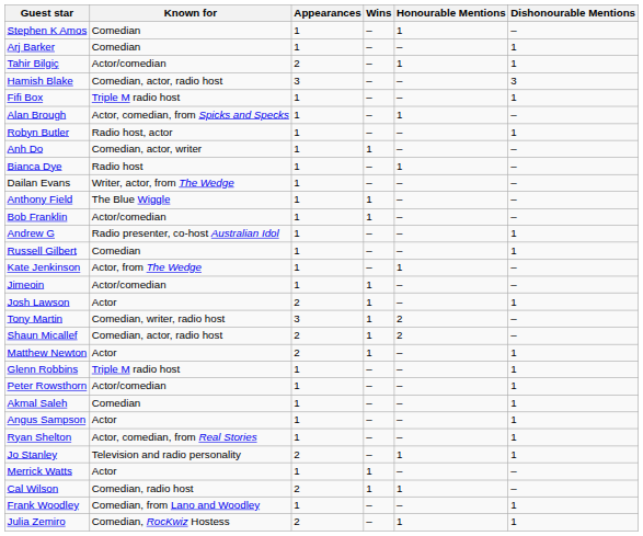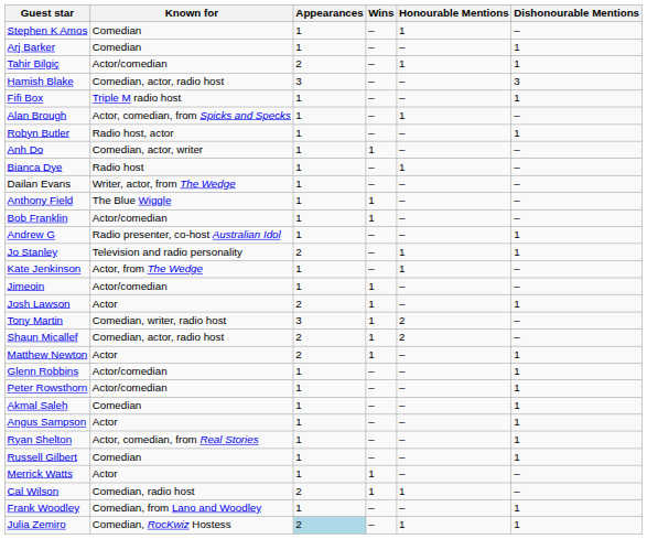 <table class="wikitable">
 <tr>
 <th>Guest star</th>
 <th>Known for</th>
 <th>Appearances</th>
 <th>Wins</th>
 <th>Honourable Mentions</th>
 <th>Dishonourable Mentions</th>
 </tr>
 <tr>
 <td><a href='#'>Stephen K Amos</a></td>
 <td>Comedian</td>
 <td>1</td>
 <td>–</td>
 <td>1</td>
 <td>–</td>
 </tr>
 <tr>
 <td><a href='#'>Arj Barker</a></td>
 <td>Comedian</td>
 <td>1</td>
 <td>–</td>
 <td>–</td>
 <td>1</td>
 </tr>
 <tr>
 <td><a href='#'>Tahir Bilgiç</a></td>
 <td>Actor/comedian</td>
 <td>2</td>
 <td>–</td>
 <td>1</td>
 <td>1</td>
 </tr>
 <tr>
 <td><a href='#'>Hamish Blake</a></td>
 <td>Comedian, actor, radio host</td>
 <td>3</td>
 <td>–</td>
 <td>–</td>
 <td>3</td>
 </tr>
 <tr>
 <td><a href='#'>Fifi Box</a></td>
 <td><a href='#'>Triple M</a> radio host</td>
 <td>1</td>
 <td>–</td>
 <td>–</td>
 <td>1</td>
 </tr>
 <tr>
 <td><a href='#'>Alan Brough</a></td>
 <td>Actor, comedian, from <em><a href='#'>Spicks and Specks</a></em></td>
 <td>1</td>
 <td>–</td>
 <td>1</td>
 <td>–</td>
 </tr>
 <tr>
 <td><a href='#'>Robyn Butler</a></td>
 <td>Radio host, actor</td>
 <td>1</td>
 <td>–</td>
 <td>–</td>
 <td>1</td>
 </tr>
 <tr>
 <td><a href='#'>Anh Do</a></td>
 <td>Comedian, actor, writer</td>
 <td>1</td>
 <td>1</td>
 <td>–</td>
 <td>–</td>
 </tr>
 <tr>
 <td><a href='#'>Bianca Dye</a></td>
 <td>Radio host</td>
 <td>1</td>
 <td>–</td>
 <td>1</td>
 <td>–</td>
 </tr>
 <tr>
 <td>Dailan Evans</td>
 <td>Writer, actor, from <em><a href='#'>The Wedge</a></em></td>
 <td>1</td>
 <td>–</td>
 <td>–</td>
 <td>–</td>
 </tr>
 <tr>
 <td><a href='#'>Anthony Field</a></td>
 <td>The Blue <a href='#'>Wiggle</a></td>
 <td>1</td>
 <td>1</td>
 <td>–</td>
 <td>–</td>
 </tr>
 <tr>
 <td><a href='#'>Bob Franklin</a></td>
 <td>Actor/comedian</td>
 <td>1</td>
 <td>1</td>
 <td>–</td>
 <td>–</td>
 </tr>
 <tr>
 <td><a href='#'>Andrew G</a></td>
 <td>Radio presenter, co-host <em><a href='#'>Australian Idol</a></em></td>
 <td>1</td>
 <td>–</td>
 <td>–</td>
 <td>1</td>
 </tr>
 <tr>
-<td><a href='#'>Russell Gilbert</a></td>
-<td>Comedian</td>
+<td><a href='#'>Jo Stanley</a></td>
+<td>Television and radio personality</td>
+<td>2</td>
+<td>–</td>
 <td>1</td>
-<td>–</td>
-<td>–</td>
 <td>1</td>
 </tr>
 <tr>
 <td><a href='#'>Kate Jenkinson</a></td>
 <td>Actor, from <em><a href='#'>The Wedge</a></em></td>
 <td>1</td>
 <td>–</td>
 <td>1</td>
 <td>–</td>
 </tr>
 <tr>
 <td><a href='#'>Jimeoin</a></td>
 <td>Actor/comedian</td>
 <td>1</td>
 <td>1</td>
 <td>–</td>
 <td>–</td>
 </tr>
 <tr>
 <td><a href='#'>Josh Lawson</a></td>
 <td>Actor</td>
 <td>2</td>
 <td>1</td>
 <td>–</td>
 <td>1</td>
 </tr>
 <tr>
 <td><a href='#'>Tony Martin</a></td>
 <td>Comedian, writer, radio host</td>
 <td>3</td>
 <td>1</td>
 <td>2</td>
 <td>–</td>
 </tr>
 <tr>
 <td><a href='#'>Shaun Micallef</a></td>
 <td>Comedian, actor, radio host</td>
 <td>2</td>
 <td>1</td>
 <td>2</td>
 <td>–</td>
 </tr>
 <tr>
 <td><a href='#'>Matthew Newton</a></td>
 <td>Actor</td>
 <td>2</td>
 <td>1</td>
 <td>–</td>
 <td>1</td>
 </tr>
 <tr>
 <td><a href='#'>Glenn Robbins</a></td>
-<td><a href='#'>Triple M</a> radio host</td>
+<td>Actor/comedian</td>
 <td>1</td>
 <td>–</td>
 <td>–</td>
 <td>1</td>
 </tr>
 <tr>
 <td><a href='#'>Peter Rowsthorn</a></td>
 <td>Actor/comedian</td>
 <td>1</td>
 <td>–</td>
 <td>–</td>
 <td>1</td>
 </tr>
 <tr>
 <td><a href='#'>Akmal Saleh</a></td>
 <td>Comedian</td>
 <td>1</td>
 <td>–</td>
 <td>–</td>
 <td>1</td>
 </tr>
 <tr>
 <td><a href='#'>Angus Sampson</a></td>
 <td>Actor</td>
 <td>1</td>
 <td>–</td>
 <td>–</td>
 <td>1</td>
 </tr>
 <tr>
 <td><a href='#'>Ryan Shelton</a></td>
 <td>Actor, comedian, from <em><a href='#'>Real Stories</a></em></td>
 <td>1</td>
 <td>–</td>
 <td>–</td>
 <td>1</td>
 </tr>
 <tr>
-<td><a href='#'>Jo Stanley</a></td>
-<td>Television and radio personality</td>
-<td>2</td>
+<td><a href='#'>Russell Gilbert</a></td>
+<td>Comedian</td>
+<td>1</td>
 <td>–</td>
-<td>1</td>
+<td>–</td>
 <td>1</td>
 </tr>
 <tr>
 <td><a href='#'>Merrick Watts</a></td>
 <td>Actor</td>
 <td>1</td>
 <td>1</td>
 <td>–</td>
 <td>–</td>
 </tr>
 <tr>
 <td><a href='#'>Cal Wilson</a></td>
 <td>Comedian, radio host</td>
 <td>2</td>
 <td>1</td>
 <td>1</td>
 <td>–</td>
 </tr>
 <tr>
 <td><a href='#'>Frank Woodley</a></td>
 <td>Comedian, from <a href='#'>Lano and Woodley</a></td>
 <td>1</td>
 <td>–</td>
 <td>–</td>
 <td>1</td>
 </tr>
 <tr>
 <td><a href='#'>Julia Zemiro</a></td>
 <td>Comedian, <em><a href='#'>RocKwiz</a></em> Hostess</td>
-<td>2</td>
+<td style="background: lightblue;">2</td>
 <td>–</td>
 <td>1</td>
 <td>1</td>
 </tr>
 </table>
